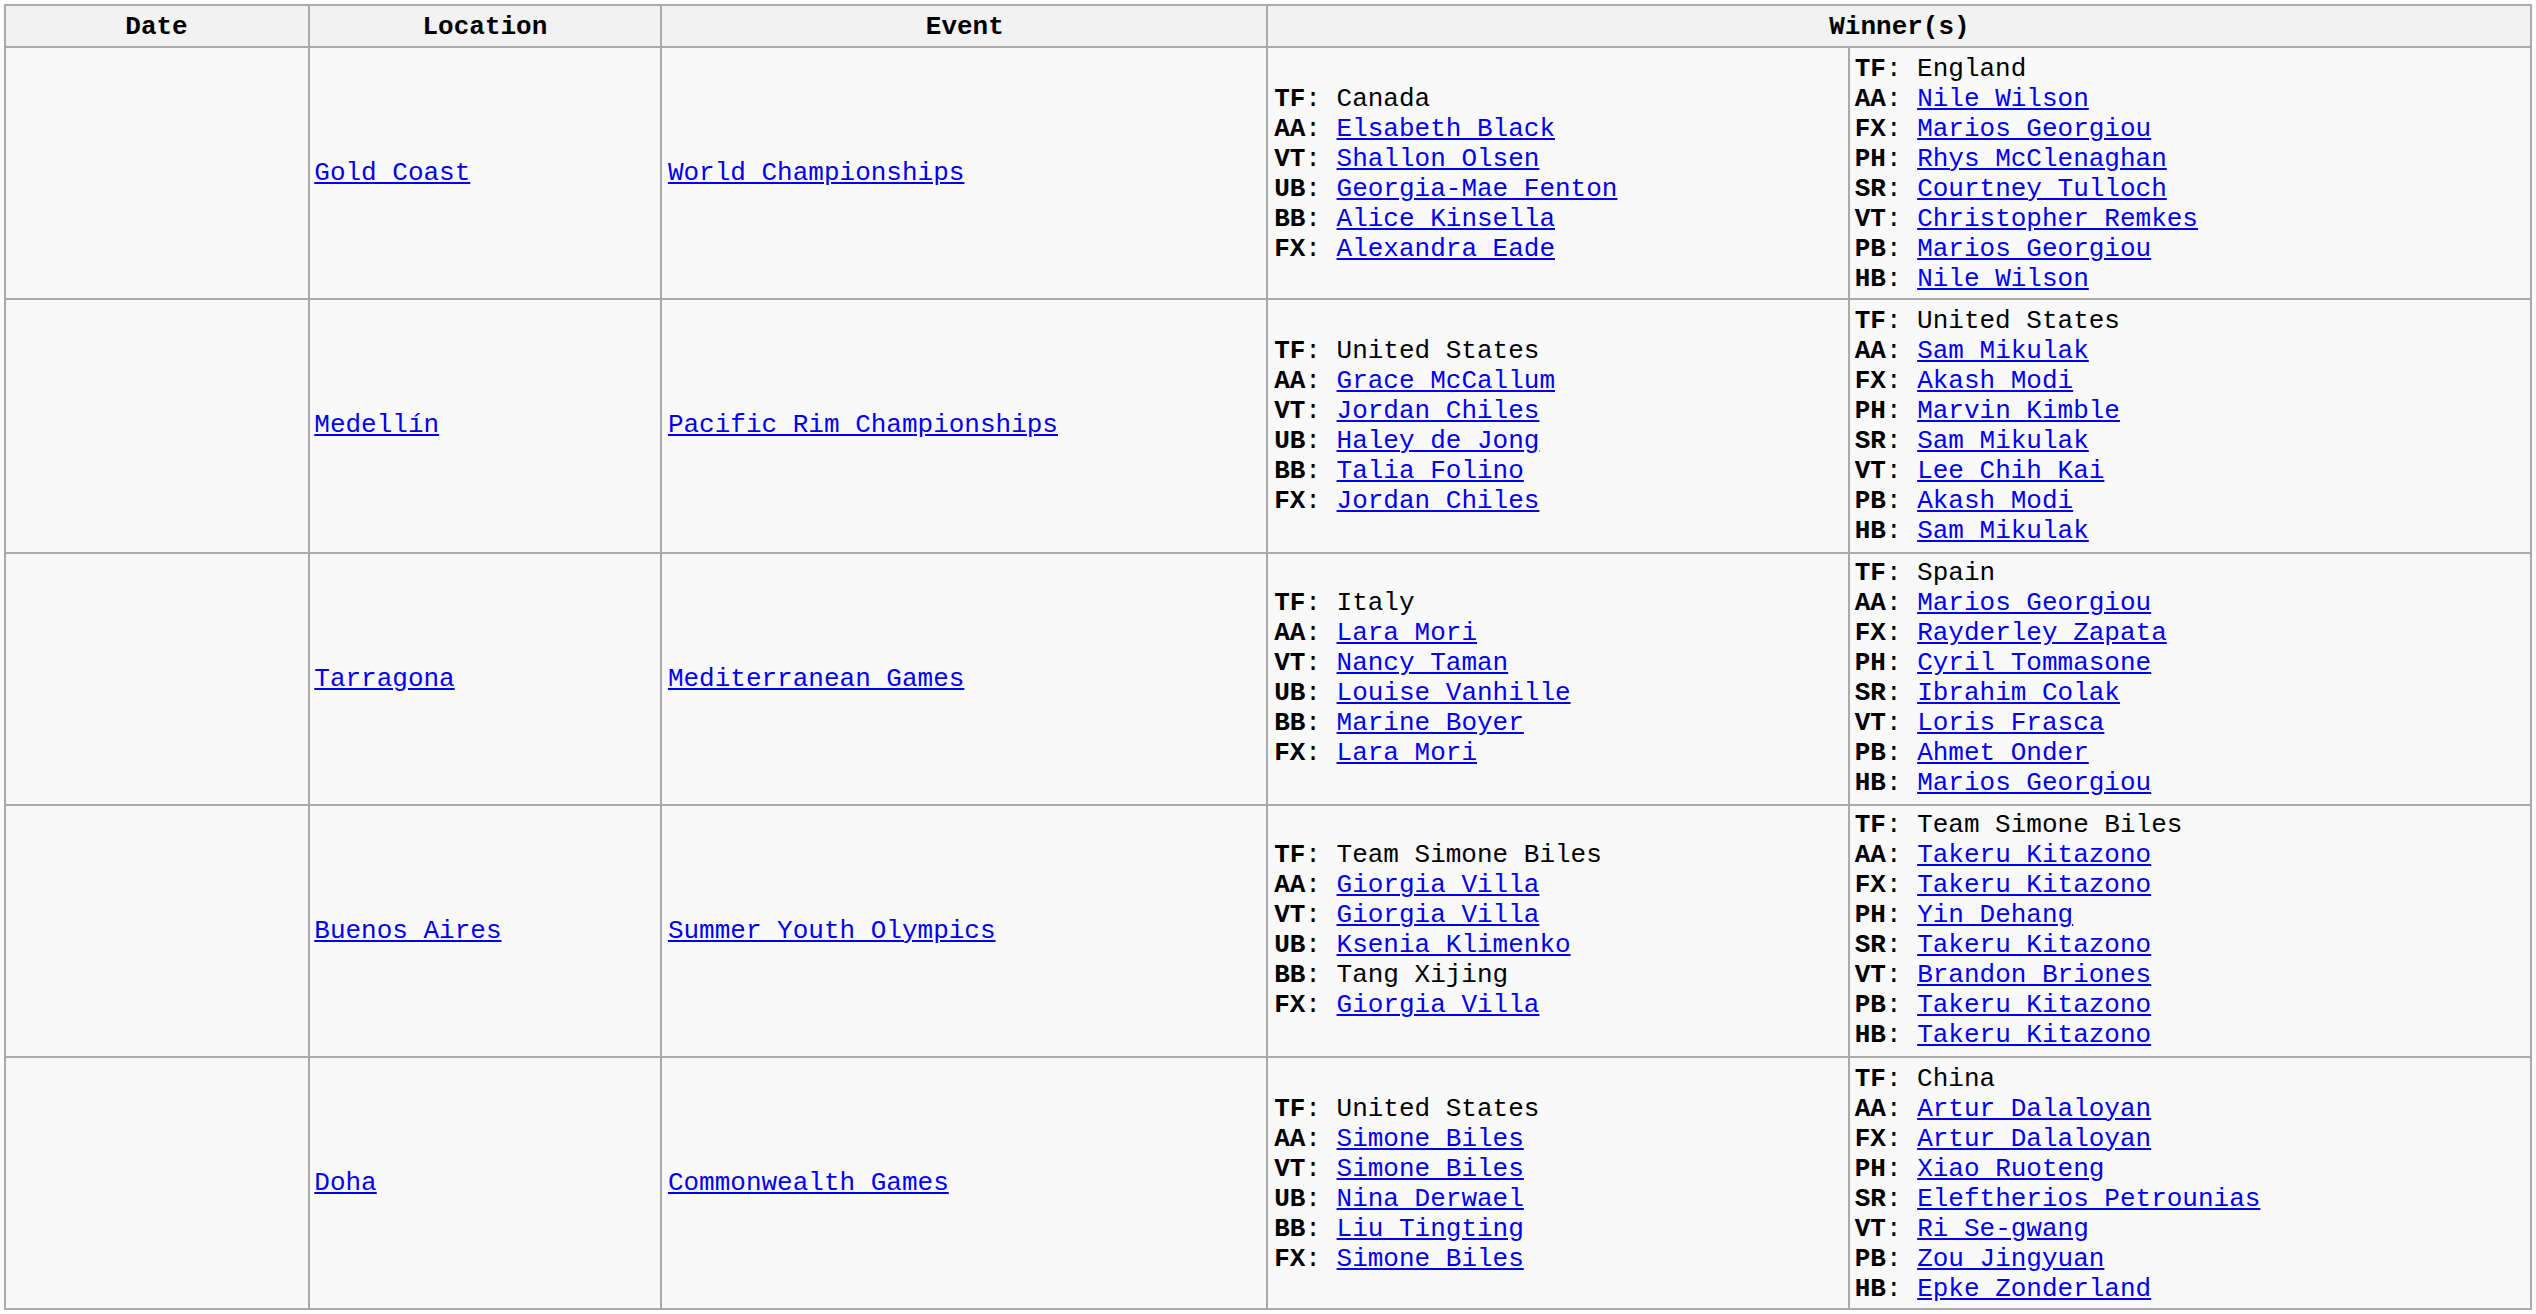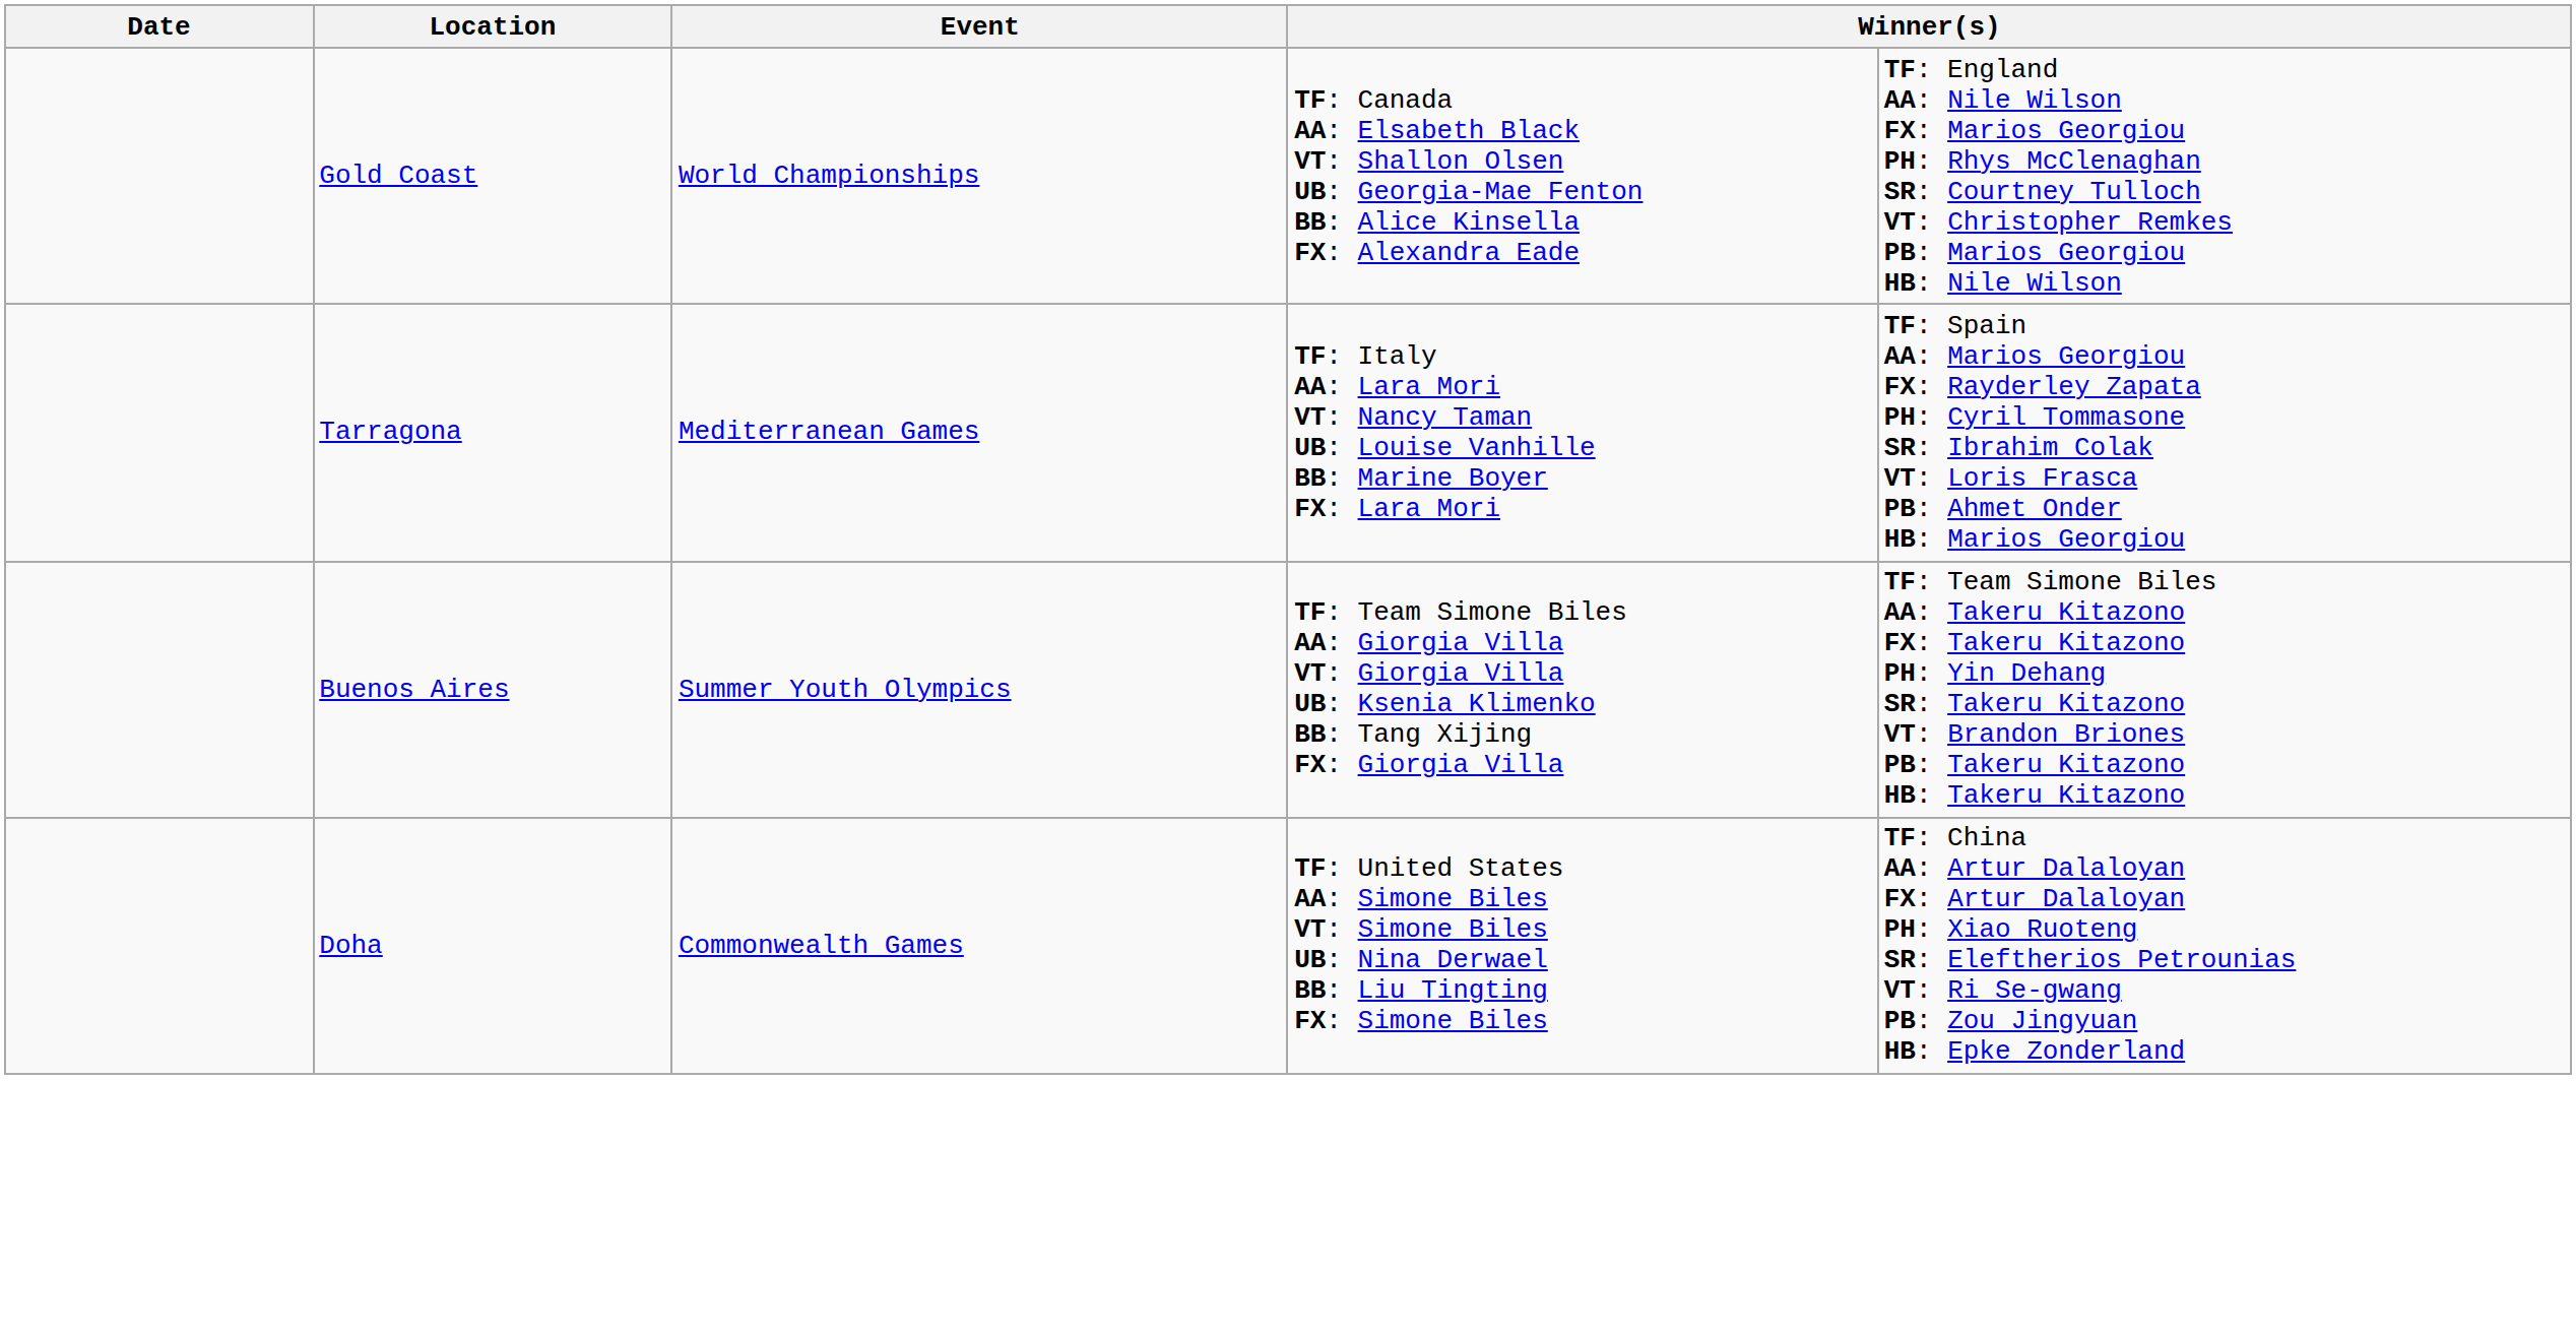 <table style="width:100%;" class="wikitable sortable">
 <tr>
 <th style="text-align:center; width:12%;">Date</th>
 <th style="text-align:center; width:14%;">Location</th>
 <th style="text-align:center; width:24%;">Event</th>
 <th style="text-align:center; width:50%;" colspan="2">Winner(s)</th>
 </tr>
 <tr>
 <td></td>
 <td> <a href='#'>Gold Coast</a></td>
 <td><a href='#'>World Championships</a></td>
 <td><strong>TF</strong>:  Canada <br><strong>AA</strong>:  <a href='#'>Elsabeth Black</a> <br><strong>VT</strong>:  <a href='#'>Shallon Olsen</a> <br><strong>UB</strong>:  <a href='#'>Georgia-Mae Fenton</a> <br><strong>BB</strong>:  <a href='#'>Alice Kinsella</a> <br><strong>FX</strong>:  <a href='#'>Alexandra Eade</a></td>
 <td><strong>TF</strong>:  England<br><strong>AA</strong>:  <a href='#'>Nile Wilson</a><br><strong>FX</strong>:  <a href='#'>Marios Georgiou</a><br><strong>PH</strong>:  <a href='#'>Rhys McClenaghan</a><br><strong>SR</strong>:  <a href='#'>Courtney Tulloch</a><br><strong>VT</strong>:  <a href='#'>Christopher Remkes</a><br><strong>PB</strong>:  <a href='#'>Marios Georgiou</a><br><strong>HB</strong>:  <a href='#'>Nile Wilson</a></td>
-</tr>
-<tr>
-<td></td>
-<td> <a href='#'>Medellín</a></td>
-<td><a href='#'>Pacific Rim Championships</a></td>
-<td><strong>TF</strong>:  United States <br><strong>AA</strong>:  <a href='#'>Grace McCallum</a> <br><strong>VT</strong>:  <a href='#'>Jordan Chiles</a> <br><strong>UB</strong>:  <a href='#'>Haley de Jong</a> <br><strong>BB</strong>:  <a href='#'>Talia Folino</a> <br><strong>FX</strong>:  <a href='#'>Jordan Chiles</a></td>
-<td><strong>TF</strong>:  United States <br><strong>AA</strong>:  <a href='#'>Sam Mikulak</a><br><strong>FX</strong>:  <a href='#'>Akash Modi</a><br><strong>PH</strong>:  <a href='#'>Marvin Kimble</a><br><strong>SR</strong>:  <a href='#'>Sam Mikulak</a><br><strong>VT</strong>:  <a href='#'>Lee Chih Kai</a><br><strong>PB</strong>:  <a href='#'>Akash Modi</a><br><strong>HB</strong>:  <a href='#'>Sam Mikulak</a></td>
 </tr>
 <tr>
 <td></td>
 <td> <a href='#'>Tarragona</a></td>
 <td><a href='#'>Mediterranean Games</a></td>
 <td><strong>TF</strong>:  Italy<br><strong>AA</strong>:  <a href='#'>Lara Mori</a><br><strong>VT</strong>:  <a href='#'>Nancy Taman</a><br><strong>UB</strong>:  <a href='#'>Louise Vanhille</a><br><strong>BB</strong>:  <a href='#'>Marine Boyer</a><br><strong>FX</strong>:  <a href='#'>Lara Mori</a></td>
 <td><strong>TF</strong>:  Spain<br><strong>AA</strong>:  <a href='#'>Marios Georgiou</a><br><strong>FX</strong>:  <a href='#'>Rayderley Zapata</a><br><strong>PH</strong>:  <a href='#'>Cyril Tommasone</a><br><strong>SR</strong>:  <a href='#'>Ibrahim Colak</a><br><strong>VT</strong>:  <a href='#'>Loris Frasca</a><br><strong>PB</strong>:  <a href='#'>Ahmet Onder</a><br><strong>HB</strong>:  <a href='#'>Marios Georgiou</a></td>
 </tr>
 <tr>
 <td></td>
 <td> <a href='#'>Buenos Aires</a></td>
 <td><a href='#'>Summer Youth Olympics</a></td>
 <td><strong>TF</strong>:  Team Simone Biles<br><strong>AA</strong>:  <a href='#'>Giorgia Villa</a><br><strong>VT</strong>:  <a href='#'>Giorgia Villa</a><br><strong>UB</strong>:  <a href='#'>Ksenia Klimenko</a><br><strong>BB</strong>:  Tang Xijing<br><strong>FX</strong>:  <a href='#'>Giorgia Villa</a></td>
 <td><strong>TF</strong>:  Team Simone Biles <br><strong>AA</strong>: <a href='#'>Takeru Kitazono</a> <br><strong>FX</strong>:  <a href='#'>Takeru Kitazono</a><br><strong>PH</strong>:  <a href='#'>Yin Dehang</a><br><strong>SR</strong>:  <a href='#'>Takeru Kitazono</a><br><strong>VT</strong>:  <a href='#'>Brandon Briones</a><br><strong>PB</strong>:  <a href='#'>Takeru Kitazono</a><br><strong>HB</strong>: <a href='#'>Takeru Kitazono</a></td>
 </tr>
 <tr>
 <td></td>
 <td> <a href='#'>Doha</a></td>
 <td><a href='#'>Commonwealth Games</a></td>
 <td><strong>TF</strong>:  United States<br><strong>AA</strong>:  <a href='#'>Simone Biles</a> <br><strong>VT</strong>:  <a href='#'>Simone Biles</a> <br><strong>UB</strong>:  <a href='#'>Nina Derwael</a> <br><strong>BB</strong>:  <a href='#'>Liu Tingting</a><br><strong>FX</strong>:  <a href='#'>Simone Biles</a></td>
 <td><strong>TF</strong>:  China<br><strong>AA</strong>:  <a href='#'>Artur Dalaloyan</a> <br><strong>FX</strong>:  <a href='#'>Artur Dalaloyan</a><br><strong>PH</strong>:  <a href='#'>Xiao Ruoteng</a><br><strong>SR</strong>:  <a href='#'>Eleftherios Petrounias</a><br><strong>VT</strong>:  <a href='#'>Ri Se-gwang</a><br><strong>PB</strong>:  <a href='#'>Zou Jingyuan</a><br><strong>HB</strong>:  <a href='#'>Epke Zonderland</a></td>
 </tr>
 </table>
